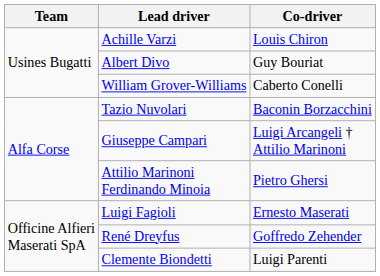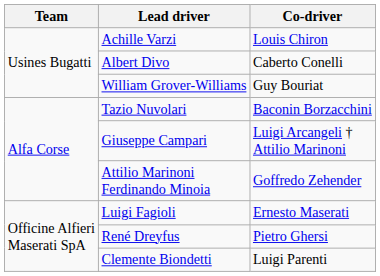 <table class="wikitable" style="font-size: 95%;">
 <tr>
 <th>Team</th>
 <th>Lead driver</th>
 <th>Co-driver</th>
 </tr>
 <tr>
 <td rowspan=3>Usines Bugatti</td>
 <td> <a href='#'>Achille Varzi</a></td>
 <td> <a href='#'>Louis Chiron</a></td>
 </tr>
 <tr>
 <td> <a href='#'>Albert Divo</a></td>
-<td> Guy Bouriat</td>
+<td> Caberto Conelli</td>
 </tr>
 <tr>
 <td> <a href='#'>William Grover-Williams</a></td>
-<td> Caberto Conelli</td>
+<td> Guy Bouriat</td>
 </tr>
 <tr>
 <td rowspan=3><a href='#'>Alfa Corse</a></td>
 <td> <a href='#'>Tazio Nuvolari</a></td>
 <td> <a href='#'>Baconin Borzacchini</a></td>
 </tr>
 <tr>
 <td> <a href='#'>Giuseppe Campari</a></td>
 <td> <a href='#'>Luigi Arcangeli</a> †<br> <a href='#'>Attilio Marinoni</a></td>
 </tr>
 <tr>
 <td> <a href='#'>Attilio Marinoni</a><br> <a href='#'>Ferdinando Minoia</a></td>
-<td> <a href='#'>Pietro Ghersi</a></td>
+<td> <a href='#'>Goffredo Zehender</a></td>
 </tr>
 <tr>
 <td rowspan=3>Officine Alfieri<br>Maserati SpA</td>
 <td> <a href='#'>Luigi Fagioli</a></td>
 <td> <a href='#'>Ernesto Maserati</a></td>
 </tr>
 <tr>
 <td> <a href='#'>René Dreyfus</a></td>
-<td> <a href='#'>Goffredo Zehender</a></td>
+<td> <a href='#'>Pietro Ghersi</a></td>
 </tr>
 <tr>
 <td> <a href='#'>Clemente Biondetti</a></td>
 <td> Luigi Parenti</td>
 </tr>
 </table>
